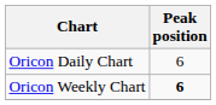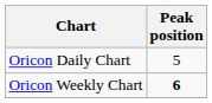 <table class="wikitable">
 <tr>
 <th>Chart</th>
 <th>Peak<br>position</th>
 </tr>
 <tr>
 <td><a href='#'>Oricon</a> Daily Chart</td>
-<td align="center">6</td>
+<td align="center">5</td>
 </tr>
 <tr>
 <td><a href='#'>Oricon</a> Weekly Chart</td>
 <td align="center"><strong>6</strong></td>
 </tr>
 <tr>
 </tr>
 </table>
